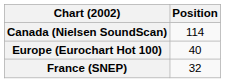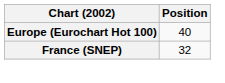 <table class="wikitable sortable plainrowheaders" style="text-align:center">
 <tr>
 <th>Chart (2002)</th>
 <th>Position</th>
-</tr>
-<tr>
-<th scope="row">Canada (Nielsen SoundScan)</th>
-<td>114</td>
 </tr>
 <tr>
 <th scope="row">Europe (Eurochart Hot 100)</th>
 <td>40</td>
 </tr>
 <tr>
 <th scope="row">France (SNEP)</th>
 <td>32</td>
 </tr>
 </table>
